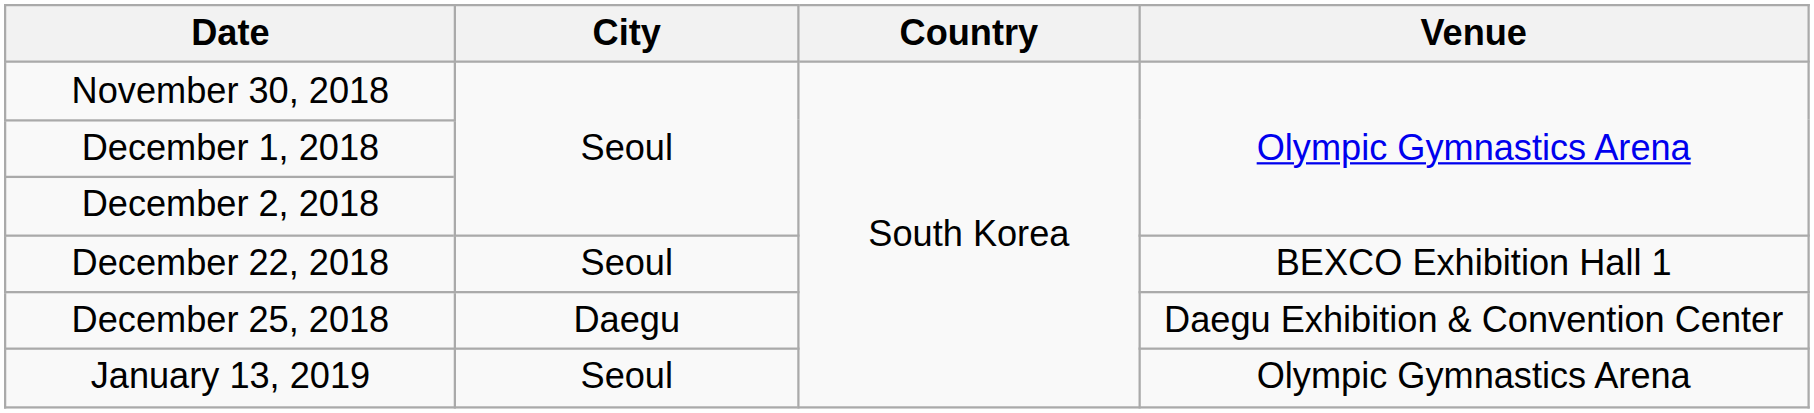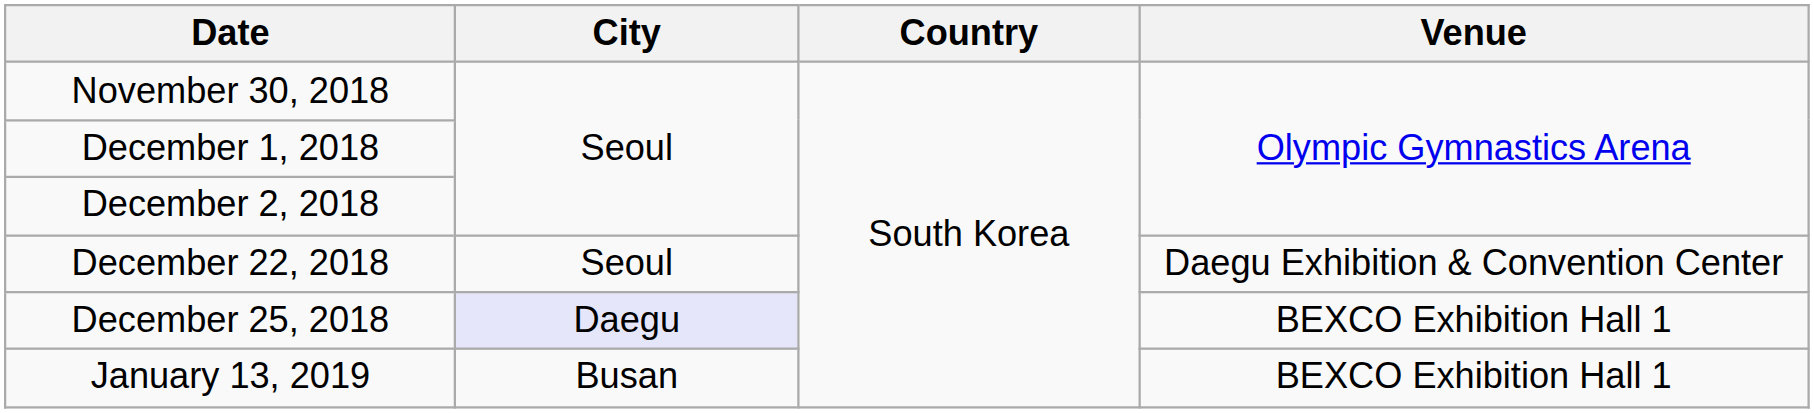 <table class="wikitable" style="text-align:center;">
 <tr>
 <th scope="col" style="width:12em;">Date</th>
 <th scope="col" style="width:9em;">City</th>
 <th scope="col" style="width:9em;">Country</th>
 <th scope="col" style="width:18em;">Venue</th>
 </tr>
 <tr>
 <td>November 30, 2018</td>
 <td rowspan="3">Seoul</td>
 <td rowspan="6">South Korea</td>
 <td rowspan="3"><a href='#'>Olympic Gymnastics Arena</a></td>
 </tr>
 <tr>
 <td>December 1, 2018</td>
 </tr>
 <tr>
 <td>December 2, 2018</td>
 </tr>
 <tr>
 <td>December 22, 2018</td>
 <td>Seoul</td>
+<td>Daegu Exhibition & Convention Center</td>
+</tr>
+<tr>
+<td>December 25, 2018</td>
+<td style="background: lavender;">Daegu</td>
 <td>BEXCO Exhibition Hall 1</td>
 </tr>
 <tr>
-<td>December 25, 2018</td>
-<td>Daegu</td>
-<td>Daegu Exhibition & Convention Center</td>
-</tr>
-<tr>
 <td>January 13, 2019</td>
-<td>Seoul</td>
-<td>Olympic Gymnastics Arena</td>
+<td>Busan</td>
+<td>BEXCO Exhibition Hall 1</td>
 </tr>
 </table>
